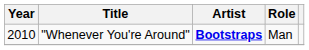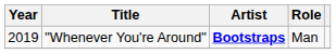 <table class="wikitable">
 <tr>
 <th>Year</th>
 <th>Title</th>
 <th>Artist</th>
 <th>Role</th>
 <th scope="col"></th>
 </tr>
 <tr>
-<td>2010</td>
+<td>2019</td>
 <td>"Whenever You're Around"</td>
 <td><strong><a href='#'>Bootstraps</a></strong></td>
 <td>Man</td>
 <td></td>
 </tr>
 <tr>
 </tr>
 </table>
